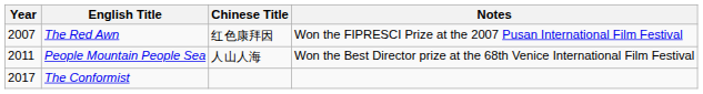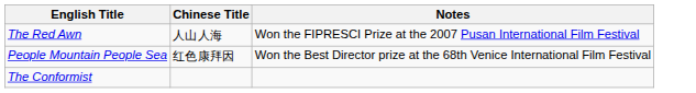 <table class="wikitable">
 <tr>
-<th align="left" valign="top" width="40">Year</th>
 <th align="left" valign="top">English Title</th>
 <th align="left" valign="top">Chinese Title</th>
 <th align="left" valign="top">Notes</th>
 </tr>
 <tr>
-<td align="left" valign="top">2007</td>
 <td align="left" valign="top"><em><a href='#'>The Red Awn</a></em></td>
-<td align="left" valign="top">红色康拜因</td>
+<td align="left" valign="top">人山人海</td>
 <td align="left" valign="top">Won the FIPRESCI Prize at the 2007 <a href='#'>Pusan International Film Festival</a></td>
 </tr>
 <tr>
-<td align="left" valign="top">2011</td>
 <td align="left" valign="top"><em><a href='#'>People Mountain People Sea</a></em></td>
-<td align="left" valign="top">人山人海</td>
+<td align="left" valign="top">红色康拜因</td>
 <td align="left" valign="top">Won the Best Director prize at the 68th Venice International Film Festival</td>
 </tr>
 <tr>
-<td align="left" valign="top">2017</td>
 <td align="left" valign="top"><em><a href='#'>The Conformist</a></em></td>
 <td align="left" valign="top"></td>
 <td align="left" valign="top"></td>
 </tr>
 </table>
